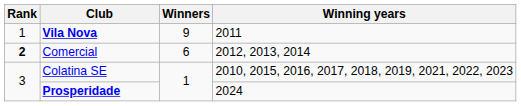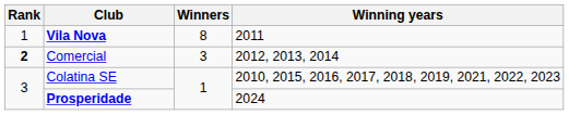 <table class="wikitable sortable">
 <tr>
 <th>Rank</th>
 <th style="width:150px">Club</th>
 <th>Winners</th>
 <th>Winning years</th>
 </tr>
 <tr>
 <td align=center>1</td>
 <td><strong><a href='#'>Vila Nova</a></strong></td>
-<td align=center>9</td>
+<td align=center>8</td>
 <td>2011</td>
 </tr>
 <tr>
 <td align=center><strong>2</strong></td>
 <td><a href='#'>Comercial</a></td>
-<td align=center>6</td>
+<td align=center>3</td>
 <td>2012, 2013, 2014</td>
 </tr>
 <tr>
 <td rowspan=2 align=center>3</td>
 <td><a href='#'>Colatina SE</a></td>
 <td rowspan=2 align=center>1</td>
 <td>2010, 2015, 2016, 2017, 2018, 2019, 2021, 2022, 2023</td>
 </tr>
 <tr>
 <td><strong><a href='#'>Prosperidade</a></strong></td>
 <td>2024</td>
 </tr>
 </table>
